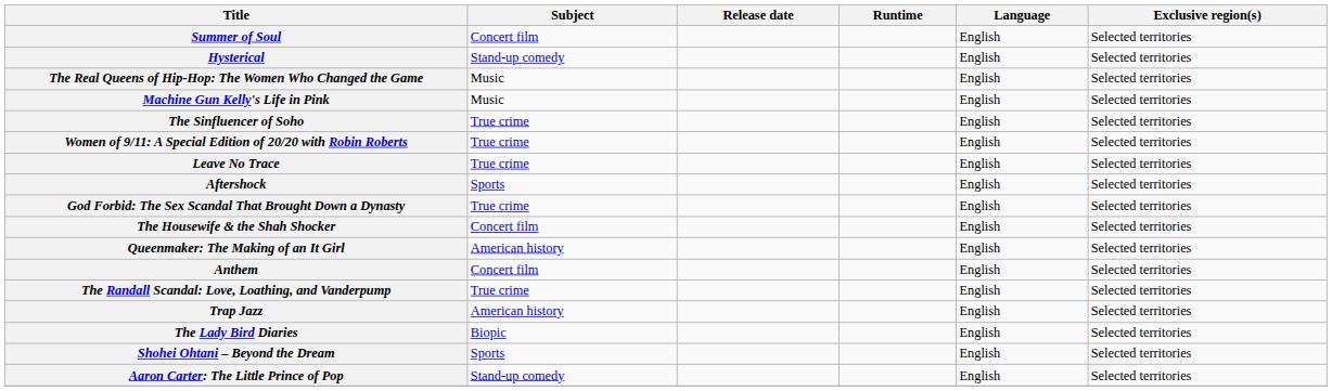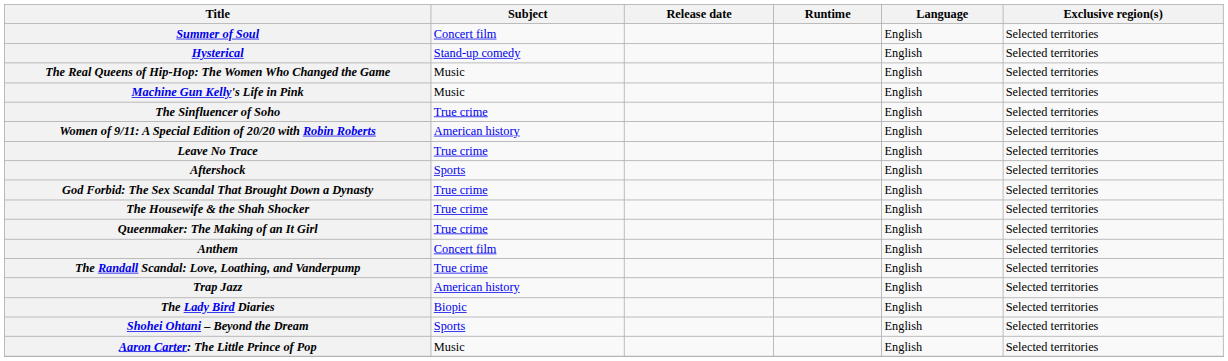 <table class="wikitable plainrowheaders sortable" style="width:100%;">
 <tr>
 <th style="width:35%;">Title</th>
 <th>Subject</th>
 <th>Release date</th>
 <th>Runtime</th>
 <th>Language</th>
 <th>Exclusive region(s)</th>
 </tr>
 <tr>
 <th scope="row"><em><a href='#'>Summer of Soul</a></em></th>
 <td><a href='#'>Concert film</a></td>
 <td></td>
 <td></td>
 <td>English</td>
 <td>Selected territories</td>
 </tr>
 <tr>
 <th scope="row"><em><a href='#'>Hysterical</a></em></th>
 <td><a href='#'>Stand-up comedy</a></td>
 <td></td>
 <td></td>
 <td>English</td>
 <td>Selected territories</td>
 </tr>
 <tr>
 <th scope="row"><em>The Real Queens of Hip-Hop: The Women Who Changed the Game</em></th>
 <td>Music</td>
 <td></td>
 <td></td>
 <td>English</td>
 <td>Selected territories</td>
 </tr>
 <tr>
 <th scope="row"><em><a href='#'>Machine Gun Kelly</a>'s Life in Pink</em></th>
 <td>Music</td>
 <td></td>
 <td></td>
 <td>English</td>
 <td>Selected territories</td>
 </tr>
 <tr>
 <th scope="row"><em>The Sinfluencer of Soho</em></th>
 <td><a href='#'>True crime</a></td>
 <td></td>
 <td></td>
 <td>English</td>
 <td>Selected territories</td>
 </tr>
 <tr>
 <th scope="row"><em>Women of 9/11: A Special Edition of 20/20 with <a href='#'>Robin Roberts</a></em></th>
-<td><a href='#'>True crime</a></td>
+<td><a href='#'>American history</a></td>
 <td></td>
 <td></td>
 <td>English</td>
 <td>Selected territories</td>
 </tr>
 <tr>
 <th scope="row"><em>Leave No Trace</em></th>
 <td><a href='#'>True crime</a></td>
 <td></td>
 <td></td>
 <td>English</td>
 <td>Selected territories</td>
 </tr>
 <tr>
 <th scope="row"><em>Aftershock</em></th>
 <td><a href='#'>Sports</a></td>
 <td></td>
 <td></td>
 <td>English</td>
 <td>Selected territories</td>
 </tr>
 <tr>
 <th scope="row"><em>God Forbid: The Sex Scandal That Brought Down a Dynasty</em></th>
 <td><a href='#'>True crime</a></td>
 <td></td>
 <td></td>
 <td>English</td>
 <td>Selected territories</td>
 </tr>
 <tr>
 <th scope="row"><em>The Housewife & the Shah Shocker</em></th>
-<td><a href='#'>Concert film</a></td>
+<td><a href='#'>True crime</a></td>
 <td></td>
 <td></td>
 <td>English</td>
 <td>Selected territories</td>
 </tr>
 <tr>
 <th scope="row"><em>Queenmaker: The Making of an It Girl</em></th>
-<td><a href='#'>American history</a></td>
+<td><a href='#'>True crime</a></td>
 <td></td>
 <td></td>
 <td>English</td>
 <td>Selected territories</td>
 </tr>
 <tr>
 <th scope="row"><em>Anthem</em></th>
 <td><a href='#'>Concert film</a></td>
 <td></td>
 <td></td>
 <td>English</td>
 <td>Selected territories</td>
 </tr>
 <tr>
 <th scope="row"><em>The <a href='#'>Randall</a> Scandal: Love, Loathing, and Vanderpump</em></th>
 <td><a href='#'>True crime</a></td>
 <td></td>
 <td></td>
 <td>English</td>
 <td>Selected territories</td>
 </tr>
 <tr>
 <th scope="row"><em>Trap Jazz</em></th>
 <td><a href='#'>American history</a></td>
 <td></td>
 <td></td>
 <td>English</td>
 <td>Selected territories</td>
 </tr>
 <tr>
 <th scope="row"><em>The <a href='#'>Lady Bird</a> Diaries</em></th>
 <td><a href='#'>Biopic</a></td>
 <td></td>
 <td></td>
 <td>English</td>
 <td>Selected territories</td>
 </tr>
 <tr>
 <th scope="row"><em><a href='#'>Shohei Ohtani</a> – Beyond the Dream</em></th>
 <td><a href='#'>Sports</a></td>
 <td></td>
 <td></td>
 <td>English</td>
 <td>Selected territories</td>
 </tr>
 <tr>
 <th scope="row"><em><a href='#'>Aaron Carter</a>: The Little Prince of Pop</em></th>
-<td><a href='#'>Stand-up comedy</a></td>
+<td>Music</td>
 <td></td>
 <td></td>
 <td>English</td>
 <td>Selected territories</td>
 </tr>
 <tr>
 </tr>
 </table>
